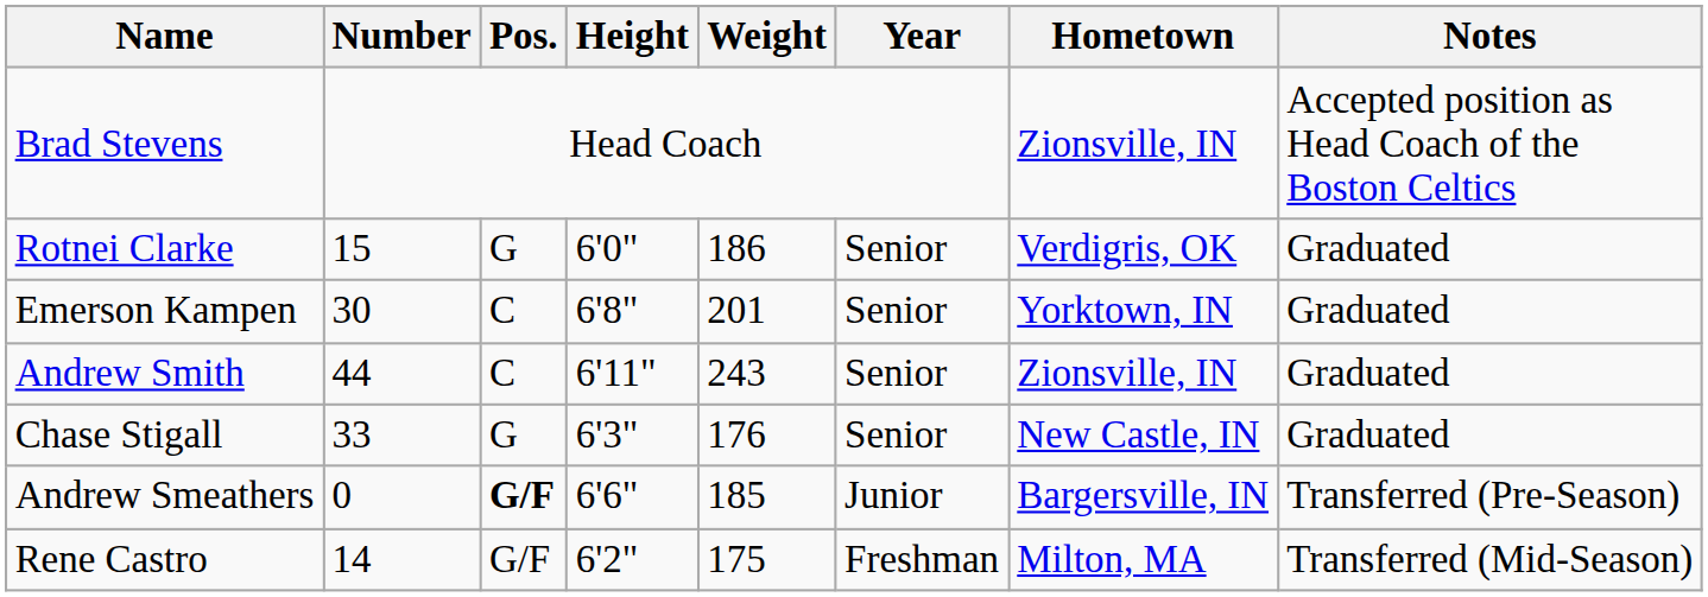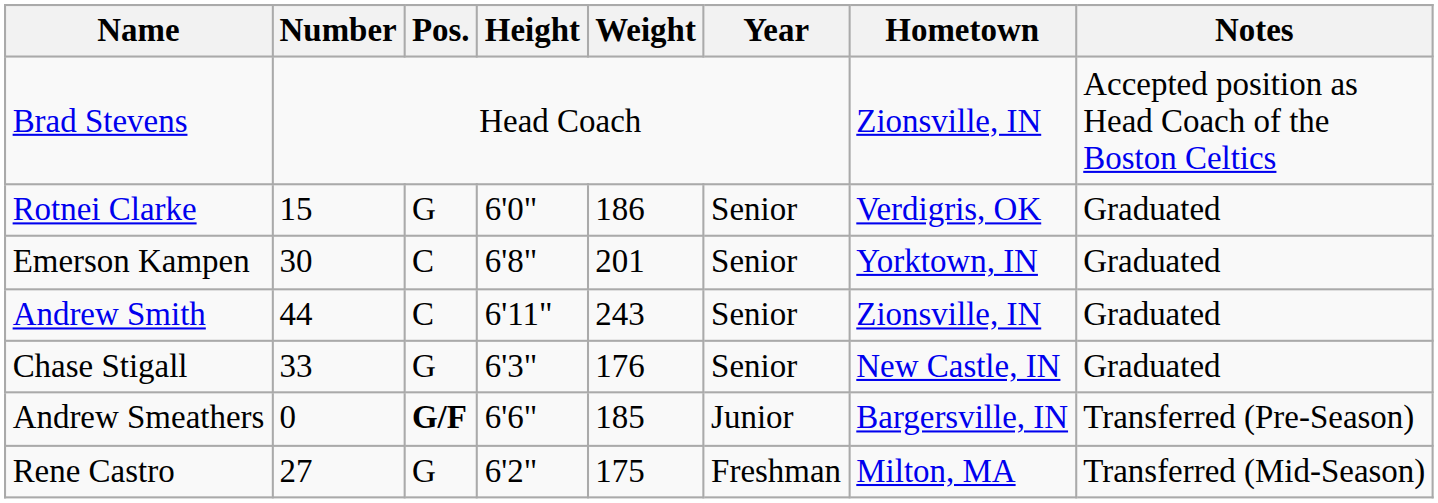 <table class="wikitable sortable" border="1">
 <tr>
 <th>Name</th>
 <th>Number</th>
 <th>Pos.</th>
 <th>Height</th>
 <th>Weight</th>
 <th>Year</th>
 <th>Hometown</th>
 <th class="unsortable">Notes</th>
 </tr>
 <tr>
 <td><a href='#'>Brad Stevens</a></td>
 <td colspan="5" align="center">Head Coach</td>
 <td><a href='#'>Zionsville, IN</a></td>
 <td>Accepted position as<br>Head Coach of the<br><a href='#'>Boston Celtics</a></td>
 </tr>
 <tr>
 <td><a href='#'>Rotnei Clarke</a></td>
 <td>15</td>
 <td>G</td>
 <td>6'0"</td>
 <td>186</td>
 <td>Senior</td>
 <td><a href='#'>Verdigris, OK</a></td>
 <td>Graduated</td>
 </tr>
 <tr>
 <td>Emerson Kampen</td>
 <td>30</td>
 <td>C</td>
 <td>6'8"</td>
 <td>201</td>
 <td>Senior</td>
 <td><a href='#'>Yorktown, IN</a></td>
 <td>Graduated</td>
 </tr>
 <tr>
 <td><a href='#'>Andrew Smith</a></td>
 <td>44</td>
 <td>C</td>
 <td>6'11"</td>
 <td>243</td>
 <td>Senior</td>
 <td><a href='#'>Zionsville, IN</a></td>
 <td>Graduated</td>
 </tr>
 <tr>
 <td>Chase Stigall</td>
 <td>33</td>
 <td>G</td>
 <td>6'3"</td>
 <td>176</td>
 <td>Senior</td>
 <td><a href='#'>New Castle, IN</a></td>
 <td>Graduated</td>
 </tr>
 <tr>
 <td>Andrew Smeathers</td>
 <td>0</td>
 <td><strong>G/F</strong></td>
 <td>6'6"</td>
 <td>185</td>
 <td>Junior</td>
 <td><a href='#'>Bargersville, IN</a></td>
 <td>Transferred (Pre-Season)</td>
 </tr>
 <tr>
 <td>Rene Castro</td>
-<td>14</td>
-<td>G/F</td>
+<td>27</td>
+<td>G</td>
 <td>6'2"</td>
 <td>175</td>
 <td>Freshman</td>
 <td><a href='#'>Milton, MA</a></td>
 <td>Transferred (Mid-Season)</td>
 </tr>
 </table>
